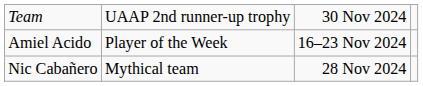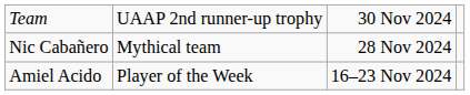 <table class=wikitable>
 <tr>
 <td><em>Team</em></td>
 <td>UAAP 2nd runner-up trophy</td>
 <td align=right>30 Nov 2024</td>
 <td align=center></td>
 </tr>
 <tr>
+<td>Nic Cabañero</td>
+<td>Mythical team</td>
+<td align=right>28 Nov 2024</td>
+<td align=center></td>
+</tr>
+<tr>
 <td>Amiel Acido</td>
 <td>Player of the Week</td>
 <td align=right>16–23 Nov 2024</td>
 <td align=center></td>
 </tr>
-<tr>
-<td>Nic Cabañero</td>
-<td>Mythical team</td>
-<td align=right>28 Nov 2024</td>
-<td align=center></td>
-</tr>
 </table>
